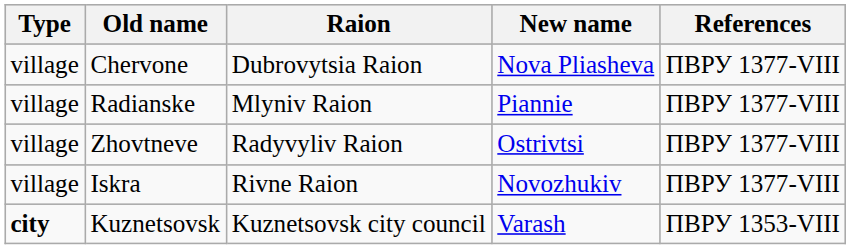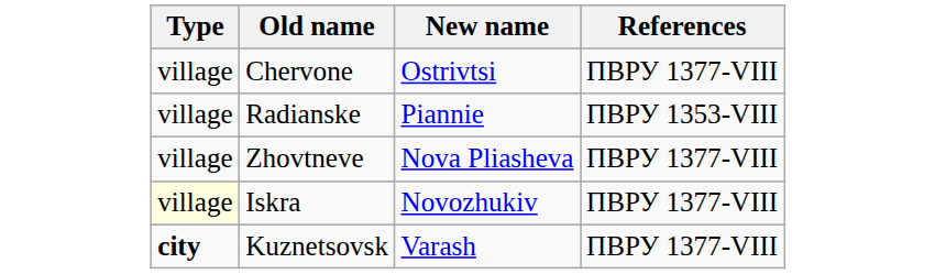 <table class="wikitable sortable" style="margin:auto;">
 <tr>
 <th>Type</th>
 <th>Old name</th>
-<th>Raion</th>
 <th>New name</th>
 <th>References</th>
 </tr>
 <tr>
 <td>village</td>
 <td>Chervone</td>
-<td>Dubrovytsia Raion</td>
-<td><a href='#'>Nova Pliasheva</a></td>
+<td><a href='#'>Ostrivtsi</a></td>
 <td>ПВРУ 1377-VIII</td>
 </tr>
 <tr>
 <td>village</td>
 <td>Radianske</td>
-<td>Mlyniv Raion</td>
 <td><a href='#'>Piannie</a></td>
-<td>ПВРУ 1377-VIII</td>
+<td>ПВРУ 1353-VIII</td>
 </tr>
 <tr>
 <td>village</td>
 <td>Zhovtneve</td>
-<td>Radyvyliv Raion</td>
-<td><a href='#'>Ostrivtsi</a></td>
+<td><a href='#'>Nova Pliasheva</a></td>
 <td>ПВРУ 1377-VIII</td>
 </tr>
 <tr>
-<td>village</td>
+<td style="background: lightyellow;">village</td>
 <td>Iskra</td>
-<td>Rivne Raion</td>
 <td><a href='#'>Novozhukiv</a></td>
 <td>ПВРУ 1377-VIII</td>
 </tr>
 <tr>
 <td><strong>city</strong></td>
 <td>Kuznetsovsk</td>
-<td>Kuznetsovsk city council</td>
 <td><a href='#'>Varash</a></td>
-<td>ПВРУ 1353-VIII</td>
+<td>ПВРУ 1377-VIII</td>
 </tr>
 </table>
